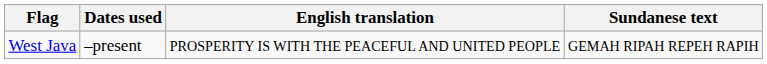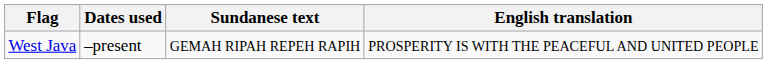 <table class="wikitable sortable noresize">
 <tr>
 <th>Flag</th>
 <th>Dates used</th>
+<th>Sundanese text</th>
 <th>English translation</th>
-<th>Sundanese text</th>
 </tr>
 <tr>
 <td> <a href='#'>West Java</a></td>
 <td>–present</td>
+<td><small>GEMAH RIPAH REPEH RAPIH</small></td>
 <td><small>PROSPERITY IS WITH THE PEACEFUL AND UNITED PEOPLE</small></td>
-<td><small>GEMAH RIPAH REPEH RAPIH</small></td>
 </tr>
 </table>
